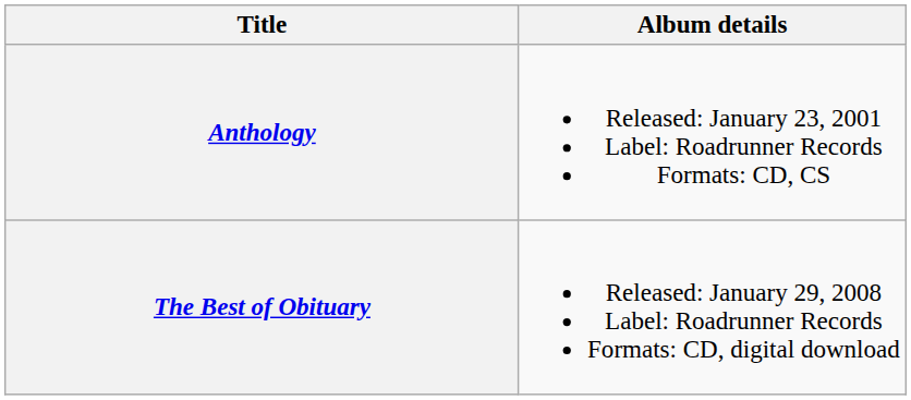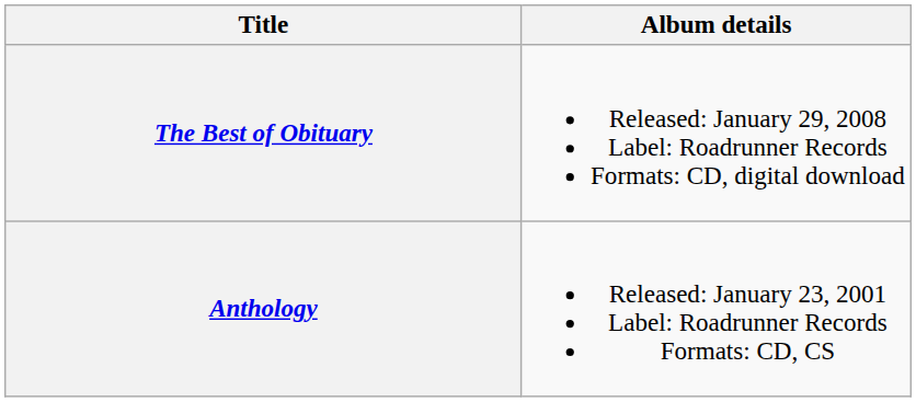 <table class="wikitable plainrowheaders" style="text-align:center;">
 <tr>
 <th scope="col" style="width:20em;">Title</th>
 <th scope="col">Album details</th>
 </tr>
 <tr>
+<th scope="row"><em><a href='#'>The Best of Obituary</a></em></th>
+<td><br><ul><li>Released: January 29, 2008</li><li>Label: Roadrunner Records</li><li>Formats: CD, digital download</li></ul></td>
+</tr>
+<tr>
 <th scope="row"><em><a href='#'>Anthology</a></em></th>
 <td><br><ul><li>Released: January 23, 2001</li><li>Label: Roadrunner Records</li><li>Formats: CD, CS</li></ul></td>
 </tr>
-<tr>
-<th scope="row"><em><a href='#'>The Best of Obituary</a></em></th>
-<td><br><ul><li>Released: January 29, 2008</li><li>Label: Roadrunner Records</li><li>Formats: CD, digital download</li></ul></td>
-</tr>
 </table>
